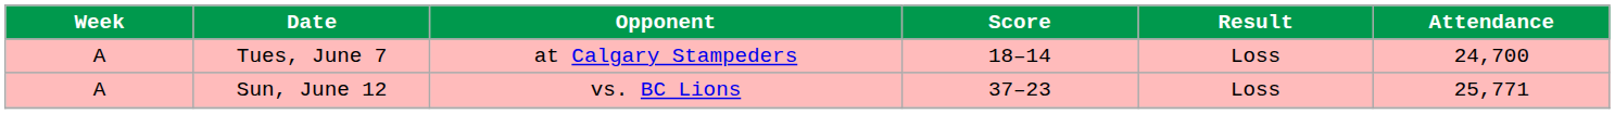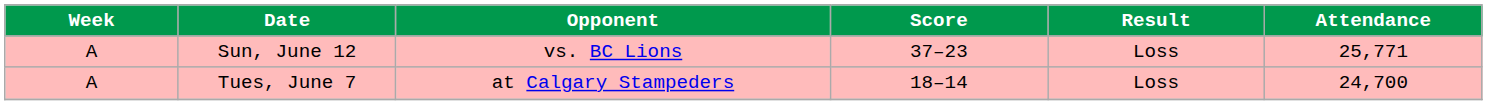 <table class="wikitable sortable">
 <tr>
 <th style="background:#00994D;color:white;" width="8%">Week</th>
 <th style="background:#00994D;color:white;" width="10%">Date</th>
 <th style="background:#00994D;color:white;" width="20%">Opponent</th>
 <th style="background:#00994D;color:white;" width="10%">Score</th>
 <th style="background:#00994D;color:white;" width="10%">Result</th>
 <th style="background:#00994D;color:white;" width="10%">Attendance</th>
 </tr>
 <tr align="center" bgcolor="#ffbbbb">
 <td>A</td>
+<td>Sun, June 12</td>
+<td>vs. <a href='#'>BC Lions</a></td>
+<td>37–23</td>
+<td>Loss</td>
+<td>25,771</td>
+</tr>
+<tr align="center" bgcolor="#ffbbbb">
+<td>A</td>
 <td>Tues, June 7</td>
 <td>at <a href='#'>Calgary Stampeders</a></td>
 <td>18–14</td>
 <td>Loss</td>
 <td>24,700</td>
 </tr>
-<tr align="center" bgcolor="#ffbbbb">
-<td>A</td>
-<td>Sun, June 12</td>
-<td>vs. <a href='#'>BC Lions</a></td>
-<td>37–23</td>
-<td>Loss</td>
-<td>25,771</td>
-</tr>
 <tr>
 </tr>
 </table>
